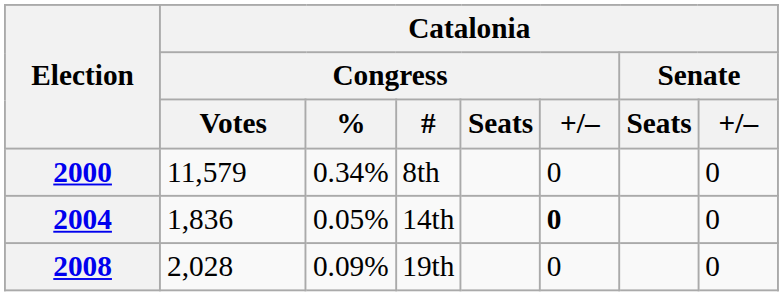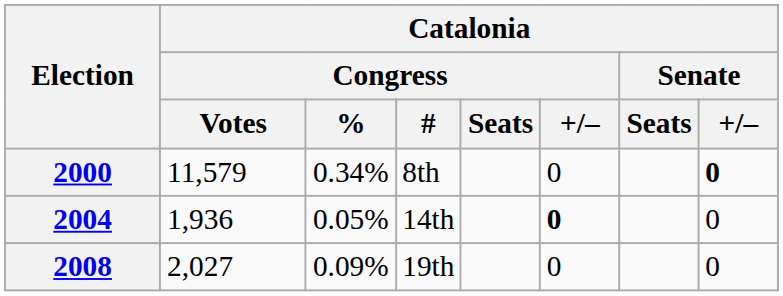 <table class="wikitable" style="font-size:97%; text-align:left;">
 <tr>
 <th rowspan="3" width="75">Election</th>
 <th colspan="7">Catalonia</th>
 </tr>
 <tr>
 <th colspan="5">Congress</th>
 <th colspan="2">Senate</th>
 </tr>
 <tr>
 <th width="70">Votes</th>
 <th width="35">%</th>
 <th width="25">#</th>
 <th>Seats</th>
 <th width="35">+/–</th>
 <th>Seats</th>
 <th width="35">+/–</th>
 </tr>
 <tr>
 <th><a href='#'>2000</a></th>
 <td>11,579</td>
 <td>0.34%</td>
 <td>8th</td>
 <td></td>
 <td>0</td>
 <td></td>
-<td>0</td>
+<td><strong>0</strong></td>
 </tr>
 <tr>
 <th><a href='#'>2004</a></th>
-<td>1,836</td>
+<td>1,936</td>
 <td>0.05%</td>
 <td>14th</td>
 <td></td>
 <td><strong>0</strong></td>
 <td></td>
 <td>0</td>
 </tr>
 <tr>
 <th><a href='#'>2008</a></th>
-<td>2,028</td>
+<td>2,027</td>
 <td>0.09%</td>
 <td>19th</td>
 <td></td>
 <td>0</td>
 <td></td>
 <td>0</td>
 </tr>
 </table>
